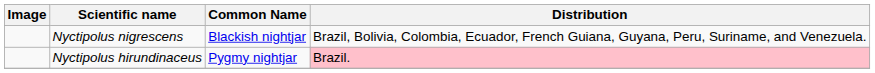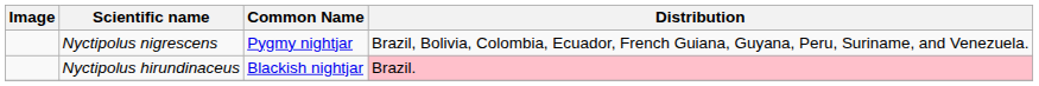 <table class="wikitable">
 <tr>
 <th>Image</th>
 <th>Scientific name</th>
 <th>Common Name</th>
 <th>Distribution</th>
 </tr>
 <tr>
 <td></td>
 <td><em>Nyctipolus nigrescens</em></td>
-<td><a href='#'>Blackish nightjar</a></td>
+<td><a href='#'>Pygmy nightjar</a></td>
 <td>Brazil, Bolivia, Colombia, Ecuador, French Guiana, Guyana, Peru, Suriname, and Venezuela.</td>
 </tr>
 <tr>
 <td></td>
 <td><em>Nyctipolus hirundinaceus</em></td>
-<td><a href='#'>Pygmy nightjar</a></td>
+<td><a href='#'>Blackish nightjar</a></td>
 <td style="background: pink;">Brazil.</td>
 </tr>
 <tr>
 </tr>
 </table>
